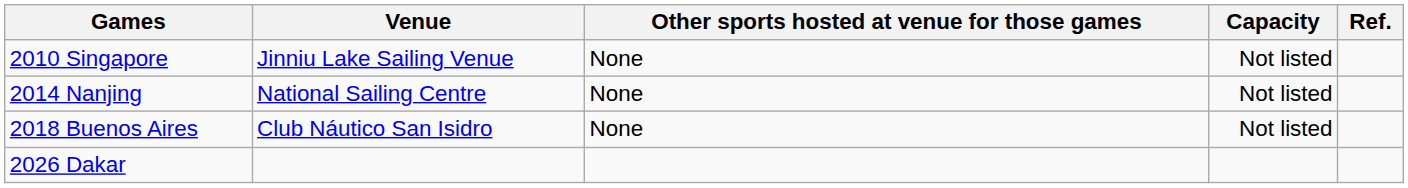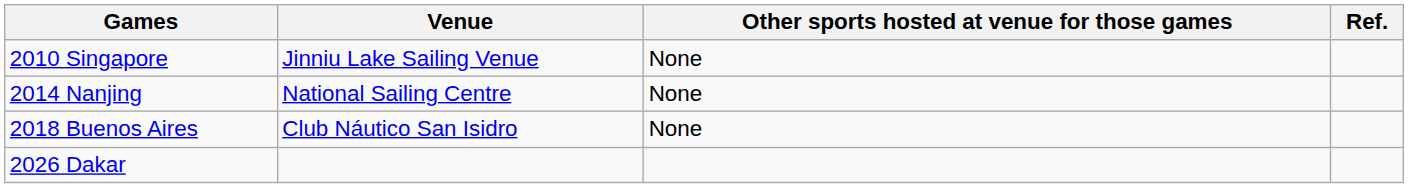 <table class="wikitable sortable" width="1000px">
 <tr>
 <th>Games</th>
 <th>Venue</th>
 <th>Other sports hosted at venue for those games</th>
-<th>Capacity</th>
 <th>Ref.</th>
 </tr>
 <tr>
 <td><a href='#'>2010 Singapore</a></td>
 <td><a href='#'>Jinniu Lake Sailing Venue</a></td>
 <td>None</td>
-<td align="right">Not listed</td>
 <td align="center"></td>
 </tr>
 <tr>
 <td><a href='#'>2014 Nanjing</a></td>
 <td><a href='#'>National Sailing Centre</a></td>
 <td>None</td>
-<td align="right">Not listed</td>
 <td align="center"></td>
 </tr>
 <tr>
 <td><a href='#'>2018 Buenos Aires</a></td>
 <td><a href='#'>Club Náutico San Isidro</a></td>
 <td>None</td>
-<td align="right">Not listed</td>
 <td align="center"></td>
 </tr>
 <tr>
 <td><a href='#'>2026 Dakar</a></td>
 <td></td>
 <td></td>
-<td align="right"></td>
 <td align="center"></td>
 </tr>
 </table>
